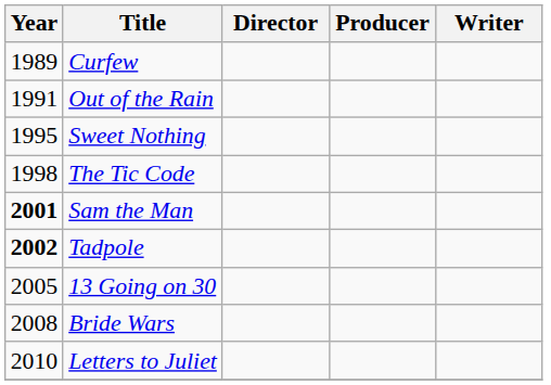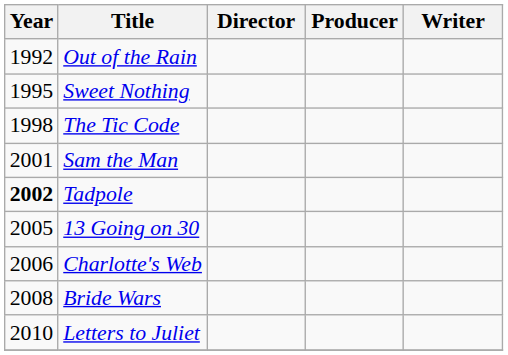 <table class="wikitable">
 <tr>
 <th>Year</th>
 <th>Title</th>
 <th width=65>Director</th>
 <th width=65>Producer</th>
 <th width=65>Writer</th>
 </tr>
 <tr>
-<td>1989</td>
-<td><em><a href='#'>Curfew</a></em></td>
-<td></td>
-<td></td>
-<td></td>
-</tr>
-<tr>
-<td>1991</td>
+<td>1992</td>
 <td><em><a href='#'>Out of the Rain</a></em></td>
 <td></td>
 <td></td>
 <td></td>
 </tr>
 <tr>
 <td>1995</td>
 <td><em><a href='#'>Sweet Nothing</a></em></td>
 <td></td>
 <td></td>
 <td></td>
 </tr>
 <tr>
 <td>1998</td>
 <td><em><a href='#'>The Tic Code</a></em></td>
 <td></td>
 <td></td>
 <td></td>
 </tr>
 <tr>
-<td><strong>2001</strong></td>
+<td>2001</td>
 <td><em><a href='#'>Sam the Man</a></em></td>
 <td></td>
 <td></td>
 <td></td>
 </tr>
 <tr>
 <td><strong>2002</strong></td>
 <td><em><a href='#'>Tadpole</a></em></td>
 <td></td>
 <td></td>
 <td></td>
 </tr>
 <tr>
 <td>2005</td>
 <td><em><a href='#'>13 Going on 30</a></em></td>
+<td></td>
+<td></td>
+<td></td>
+</tr>
+<tr>
+<td>2006</td>
+<td><em><a href='#'>Charlotte's Web</a></em></td>
 <td></td>
 <td></td>
 <td></td>
 </tr>
 <tr>
 <td>2008</td>
 <td><em><a href='#'>Bride Wars</a></em></td>
 <td></td>
 <td></td>
 <td></td>
 </tr>
 <tr>
 <td>2010</td>
 <td><em><a href='#'>Letters to Juliet</a></em></td>
 <td></td>
 <td></td>
 <td></td>
 </tr>
 <tr>
 </tr>
 </table>
